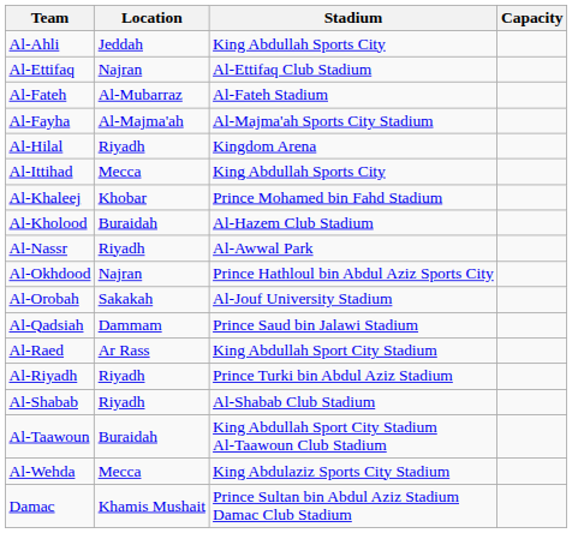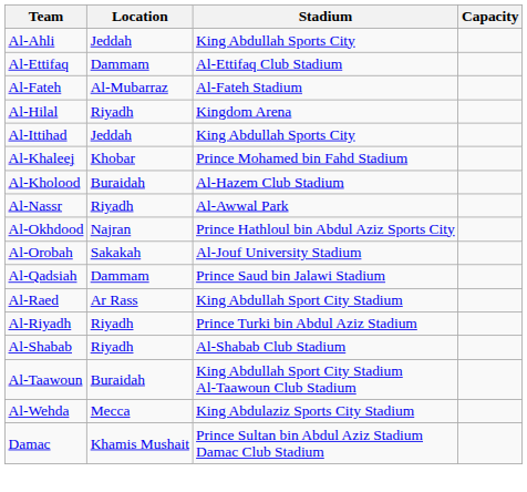 <table class="wikitable sortable">
 <tr>
 <th>Team</th>
 <th>Location</th>
 <th>Stadium</th>
 <th>Capacity</th>
 </tr>
 <tr>
 <td><a href='#'>Al-Ahli</a></td>
 <td><a href='#'>Jeddah</a></td>
 <td><a href='#'>King Abdullah Sports City</a></td>
 <td style="text-align:center"></td>
 </tr>
 <tr>
 <td><a href='#'>Al-Ettifaq</a></td>
-<td><a href='#'>Najran</a></td>
+<td><a href='#'>Dammam</a></td>
 <td><a href='#'>Al-Ettifaq Club Stadium</a></td>
 <td style="text-align:center"></td>
 </tr>
 <tr>
 <td><a href='#'>Al-Fateh</a></td>
 <td><a href='#'>Al-Mubarraz</a></td>
 <td><a href='#'>Al-Fateh Stadium</a></td>
 <td style="text-align:center"></td>
 </tr>
 <tr>
-<td><a href='#'>Al-Fayha</a></td>
-<td><a href='#'>Al-Majma'ah</a></td>
-<td><a href='#'>Al-Majma'ah Sports City Stadium</a></td>
-<td style="text-align:center"></td>
-</tr>
-<tr>
 <td><a href='#'>Al-Hilal</a></td>
 <td><a href='#'>Riyadh</a></td>
 <td><a href='#'>Kingdom Arena</a></td>
 <td style="text-align:center"></td>
 </tr>
 <tr>
 <td><a href='#'>Al-Ittihad</a></td>
-<td><a href='#'>Mecca</a></td>
+<td><a href='#'>Jeddah</a></td>
 <td><a href='#'>King Abdullah Sports City</a></td>
 <td style="text-align:center"></td>
 </tr>
 <tr>
 <td><a href='#'>Al-Khaleej</a></td>
 <td><a href='#'>Khobar</a></td>
 <td><a href='#'>Prince Mohamed bin Fahd Stadium</a></td>
 <td style="text-align:center"></td>
 </tr>
 <tr>
 <td><a href='#'>Al-Kholood</a></td>
 <td><a href='#'>Buraidah</a></td>
 <td><a href='#'>Al-Hazem Club Stadium</a></td>
 <td style="text-align:center"></td>
 </tr>
 <tr>
 <td><a href='#'>Al-Nassr</a></td>
 <td><a href='#'>Riyadh</a></td>
 <td><a href='#'>Al-Awwal Park</a></td>
 <td style="text-align:center"></td>
 </tr>
 <tr>
 <td><a href='#'>Al-Okhdood</a></td>
 <td><a href='#'>Najran</a></td>
 <td><a href='#'>Prince Hathloul bin Abdul Aziz Sports City</a></td>
 <td style="text-align:center"></td>
 </tr>
 <tr>
 <td><a href='#'>Al-Orobah</a></td>
 <td><a href='#'>Sakakah</a></td>
 <td><a href='#'>Al-Jouf University Stadium</a></td>
 <td style="text-align:center"></td>
 </tr>
 <tr>
 <td><a href='#'>Al-Qadsiah</a></td>
 <td><a href='#'>Dammam</a> </td>
 <td><a href='#'>Prince Saud bin Jalawi Stadium</a></td>
 <td style="text-align:center"></td>
 </tr>
 <tr>
 <td><a href='#'>Al-Raed</a></td>
 <td><a href='#'>Ar Rass</a></td>
 <td><a href='#'>King Abdullah Sport City Stadium</a></td>
 <td style="text-align:center"></td>
 </tr>
 <tr>
 <td><a href='#'>Al-Riyadh</a></td>
 <td><a href='#'>Riyadh</a></td>
 <td><a href='#'>Prince Turki bin Abdul Aziz Stadium</a></td>
 <td style="text-align:center"></td>
 </tr>
 <tr>
 <td><a href='#'>Al-Shabab</a></td>
 <td><a href='#'>Riyadh</a></td>
 <td><a href='#'>Al-Shabab Club Stadium</a></td>
 <td style="text-align:center"></td>
 </tr>
 <tr>
 <td><a href='#'>Al-Taawoun</a></td>
 <td><a href='#'>Buraidah</a></td>
 <td><a href='#'>King Abdullah Sport City Stadium</a><br><a href='#'>Al-Taawoun Club Stadium</a></td>
 <td style="text-align:center"><br></td>
 </tr>
 <tr>
 <td><a href='#'>Al-Wehda</a></td>
 <td><a href='#'>Mecca</a></td>
 <td><a href='#'> King Abdulaziz Sports City Stadium</a></td>
 <td style="text-align:center"></td>
 </tr>
 <tr>
 <td><a href='#'>Damac</a></td>
 <td><a href='#'>Khamis Mushait</a></td>
 <td><a href='#'>Prince Sultan bin Abdul Aziz Stadium</a> <br><a href='#'>Damac Club Stadium</a></td>
 <td style="text-align:center"><br></td>
 </tr>
 </table>
